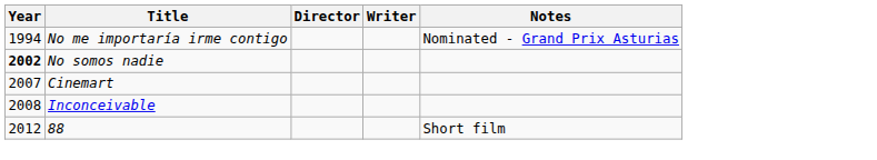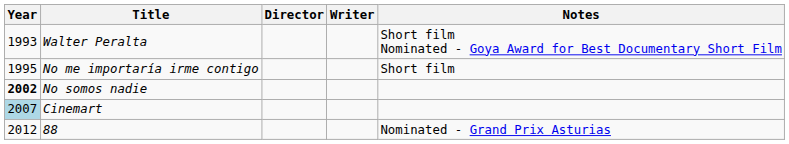 <table class="wikitable sortable">
 <tr>
 <th>Year</th>
 <th>Title</th>
 <th>Director</th>
 <th>Writer</th>
 <th class="unsortable">Notes</th>
 </tr>
 <tr>
-<td>1994</td>
+<td>1993</td>
+<td><em>Walter Peralta</em></td>
+<td></td>
+<td></td>
+<td>Short film<br>Nominated - <a href='#'>Goya Award for Best Documentary Short Film</a></td>
+</tr>
+<tr>
+<td>1995</td>
 <td><em>No me importaría irme contigo</em></td>
 <td></td>
 <td></td>
-<td>Nominated - <a href='#'>Grand Prix Asturias</a></td>
+<td>Short film</td>
 </tr>
 <tr>
 <td><strong>2002</strong></td>
 <td><em>No somos nadie</em></td>
 <td></td>
 <td></td>
 <td></td>
 </tr>
 <tr>
-<td>2007</td>
+<td style="background: lightblue;">2007</td>
 <td><em>Cinemart</em></td>
-<td></td>
-<td></td>
-<td></td>
-</tr>
-<tr>
-<td>2008</td>
-<td><em><a href='#'>Inconceivable</a></em></td>
 <td></td>
 <td></td>
 <td></td>
 </tr>
 <tr>
 <td>2012</td>
 <td><em>88</em></td>
 <td></td>
 <td></td>
-<td>Short film</td>
+<td>Nominated - <a href='#'>Grand Prix Asturias</a></td>
 </tr>
 </table>
